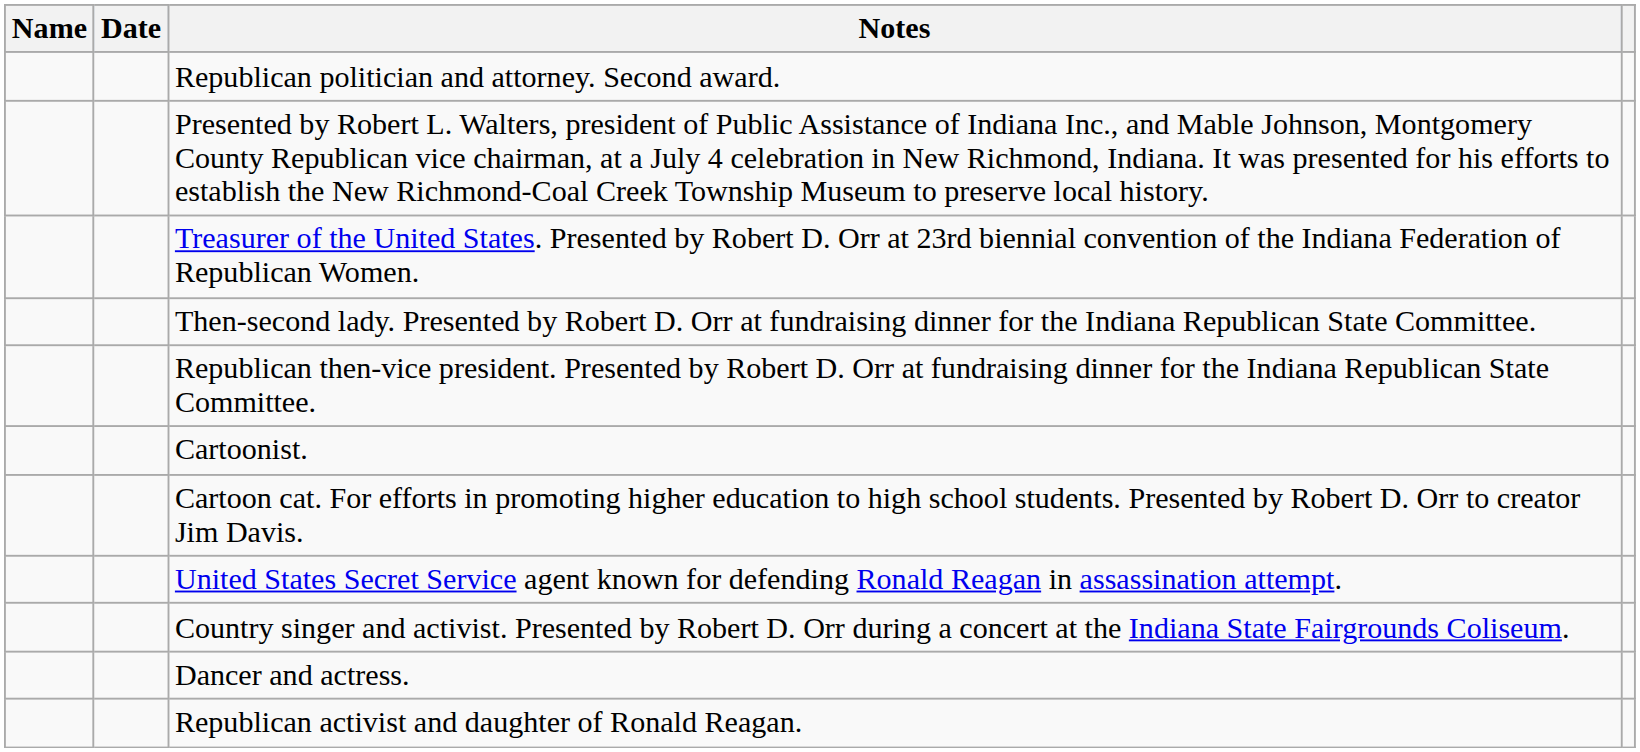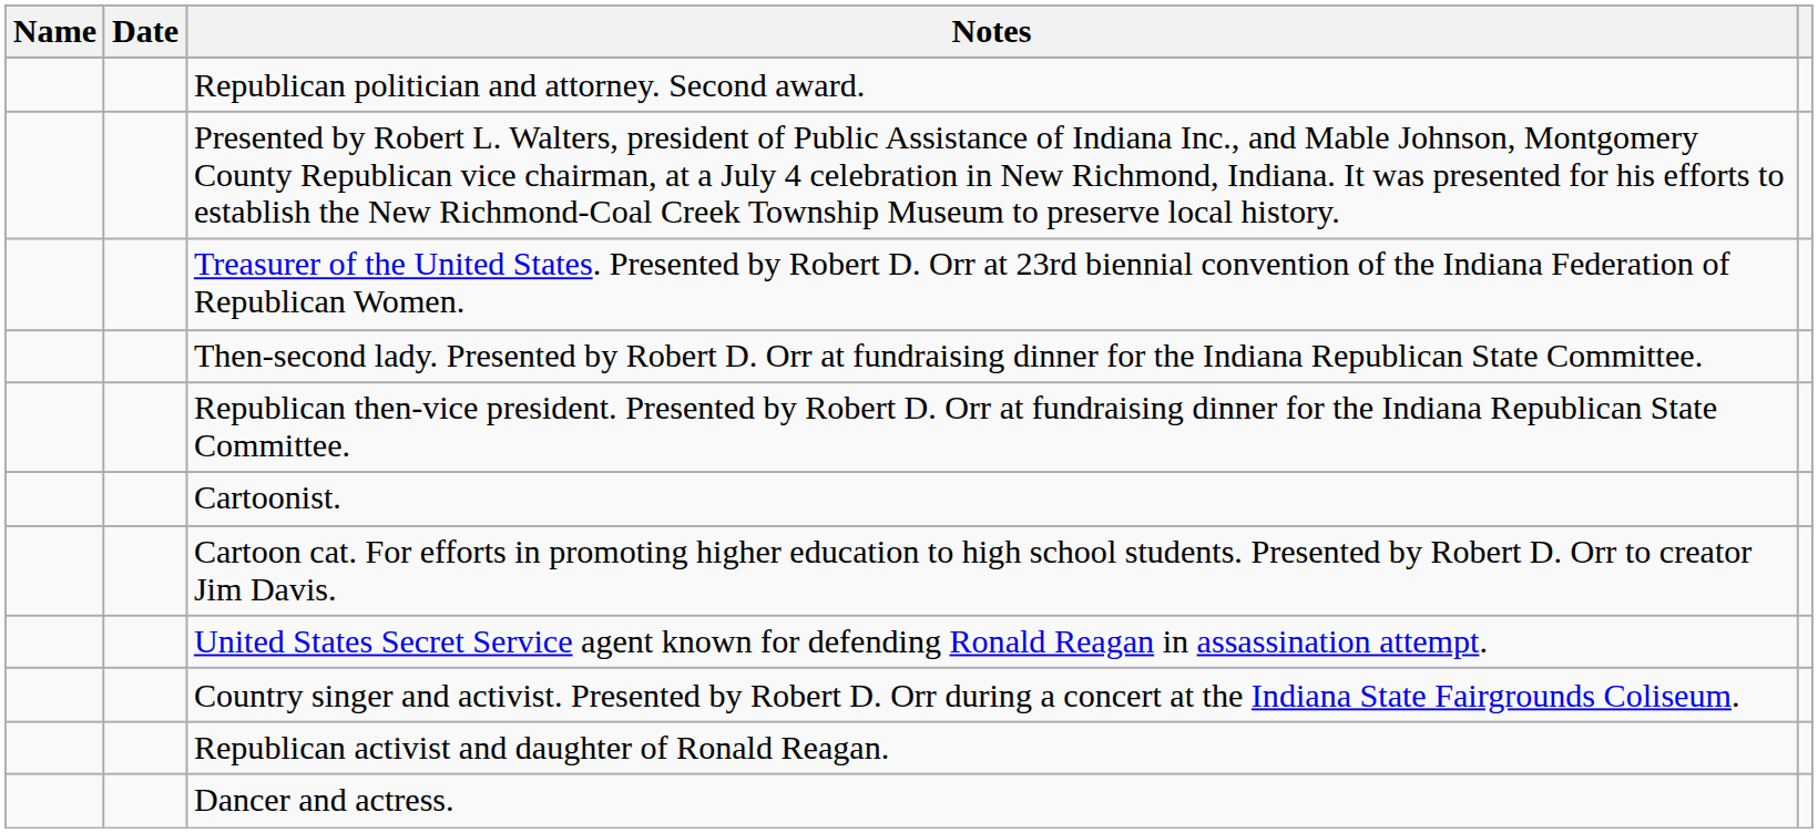 <table class="wikitable sortable plainheaders">
 <tr style="background:#b0c4de; text-align:center;">
 <th scope="col">Name</th>
 <th scope="col">Date</th>
 <th scope="col" class="unsortable">Notes</th>
 <th scope="col" class="unsortable"></th>
 </tr>
 <tr>
 <td></td>
 <td></td>
 <td>Republican politician and attorney. Second award.</td>
 <td style="text-align:center;"></td>
 </tr>
 <tr>
 <td></td>
 <td></td>
 <td>Presented by Robert L. Walters, president of Public Assistance of Indiana Inc., and Mable Johnson, Montgomery County Republican vice chairman, at a July 4 celebration in New Richmond, Indiana. It was presented for his efforts to establish the New Richmond-Coal Creek Township Museum to preserve local history.</td>
 <td style="text-align:center;"></td>
 </tr>
 <tr>
 <td></td>
 <td></td>
 <td><a href='#'>Treasurer of the United States</a>. Presented by Robert D. Orr at 23rd biennial convention of the Indiana Federation of Republican Women.</td>
 <td style="text-align:center;"></td>
 </tr>
 <tr>
 <td></td>
 <td></td>
 <td>Then-second lady. Presented by Robert D. Orr at fundraising dinner for the Indiana Republican State Committee.</td>
 <td style="text-align:center;"></td>
 </tr>
 <tr>
 <td></td>
 <td></td>
 <td>Republican then-vice president. Presented by Robert D. Orr at fundraising dinner for the Indiana Republican State Committee.</td>
 <td style="text-align:center;"></td>
 </tr>
 <tr>
 <td></td>
 <td></td>
 <td>Cartoonist.</td>
 <td style="text-align:center;"></td>
 </tr>
 <tr>
 <td></td>
 <td></td>
 <td>Cartoon cat. For efforts in promoting higher education to high school students. Presented by Robert D. Orr to creator Jim Davis.</td>
 <td style="text-align:center;"></td>
 </tr>
 <tr>
 <td></td>
 <td></td>
 <td><a href='#'>United States Secret Service</a> agent known for defending <a href='#'>Ronald Reagan</a> in <a href='#'>assassination attempt</a>.</td>
 <td style="text-align:center;"></td>
 </tr>
 <tr>
 <td></td>
 <td></td>
 <td>Country singer and activist. Presented by Robert D. Orr during a concert at the <a href='#'>Indiana State Fairgrounds Coliseum</a>.</td>
 <td style="text-align:center;"></td>
 </tr>
 <tr>
 <td></td>
 <td></td>
-<td>Dancer and actress.</td>
+<td>Republican activist and daughter of Ronald Reagan.</td>
 <td style="text-align:center;"></td>
 </tr>
 <tr>
 <td></td>
 <td></td>
-<td>Republican activist and daughter of Ronald Reagan.</td>
+<td>Dancer and actress.</td>
 <td style="text-align:center;"></td>
 </tr>
 </table>
